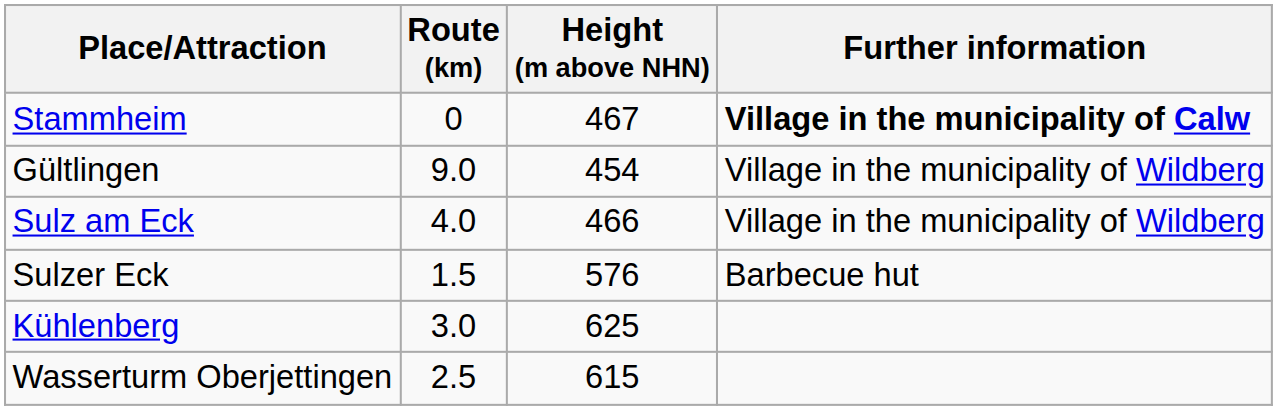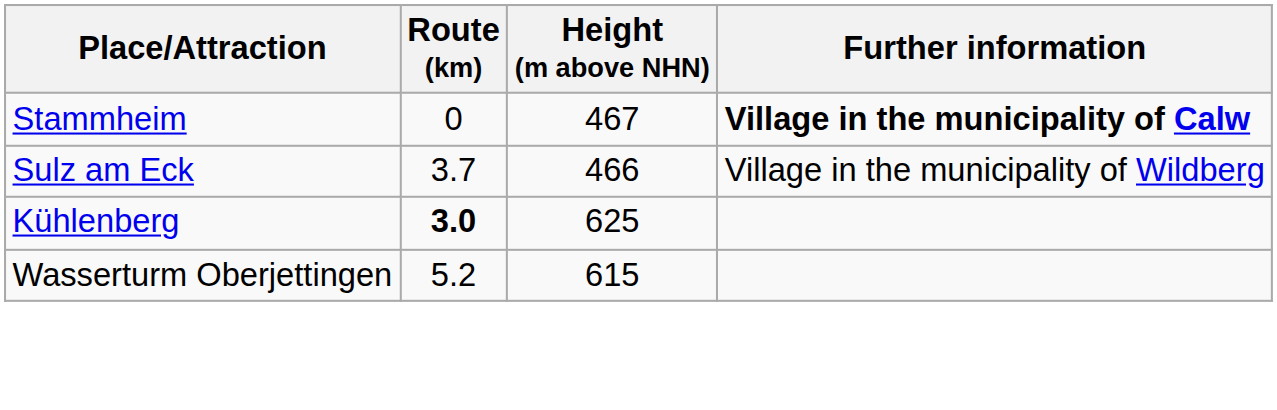 <table class="wikitable toptextcells">
 <tr class="hintergrundfarbe5">
 <th>Place/Attraction</th>
 <th>Route<br><small>(km)</small></th>
 <th>Height<br><small>(m above NHN)</small></th>
 <th class="unsortable">Further information</th>
 </tr>
 <tr>
 <td><a href='#'>Stammheim</a></td>
 <td style="text-align:center">0</td>
 <td style="text-align:center">467</td>
 <td><strong>Village in the municipality of <a href='#'>Calw</a></strong></td>
 </tr>
 <tr>
-<td>Gültlingen</td>
-<td style="text-align:center">9.0</td>
-<td style="text-align:center">454</td>
-<td>Village in the municipality of <a href='#'>Wildberg</a></td>
-</tr>
-<tr>
 <td><a href='#'>Sulz am Eck</a></td>
-<td style="text-align:center">4.0</td>
+<td style="text-align:center">3.7</td>
 <td style="text-align:center">466</td>
 <td>Village in the municipality of <a href='#'>Wildberg</a></td>
 </tr>
 <tr>
-<td>Sulzer Eck</td>
-<td style="text-align:center">1.5</td>
-<td style="text-align:center">576</td>
-<td>Barbecue hut</td>
-</tr>
-<tr>
 <td><a href='#'>Kühlenberg</a></td>
-<td style="text-align:center">3.0</td>
+<td style="text-align:center"><strong>3.0</strong></td>
 <td style="text-align:center">625</td>
 <td></td>
 </tr>
 <tr>
 <td>Wasserturm Oberjettingen</td>
-<td style="text-align:center">2.5</td>
+<td style="text-align:center">5.2</td>
 <td style="text-align:center">615</td>
 <td></td>
 </tr>
 </table>
